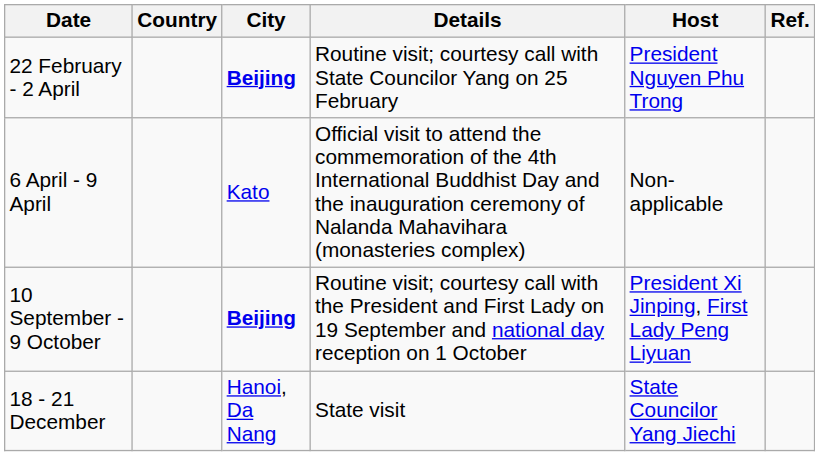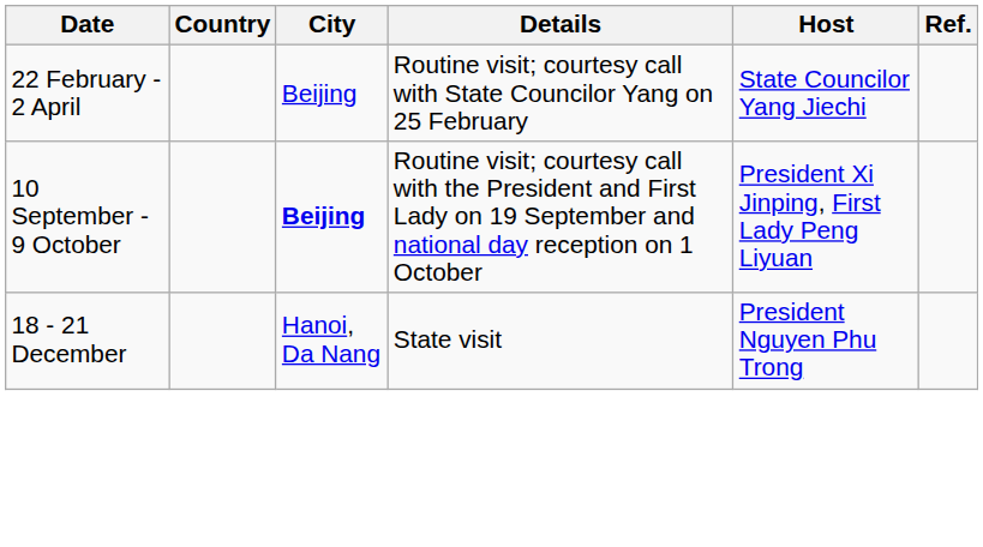 <table class="wikitable sortable" border="1" style="margin: 1em auto 1em auto">
 <tr>
 <th>Date</th>
 <th>Country</th>
 <th>City</th>
 <th>Details</th>
 <th>Host</th>
 <th>Ref.</th>
 </tr>
 <tr>
 <td>22 February - 2 April</td>
 <td></td>
-<td><strong><a href='#'>Beijing</a></strong></td>
+<td><a href='#'>Beijing</a></td>
 <td>Routine visit; courtesy call with State Councilor Yang on 25 February</td>
-<td><a href='#'>President Nguyen Phu Trong</a></td>
-<td></td>
-</tr>
-<tr>
-<td>6 April - 9 April</td>
-<td></td>
-<td><a href='#'>Kato</a></td>
-<td>Official visit to attend the commemoration of the 4th International Buddhist Day and the inauguration ceremony of Nalanda Mahavihara (monasteries complex)</td>
-<td>Non-applicable</td>
+<td><a href='#'>State Councilor Yang Jiechi</a></td>
 <td></td>
 </tr>
 <tr>
 <td>10 September - 9 October</td>
 <td></td>
 <td><strong><a href='#'>Beijing</a></strong></td>
 <td>Routine visit; courtesy call with the President and First Lady on 19 September and <a href='#'>national day</a> reception on 1 October</td>
 <td><a href='#'>President Xi Jinping</a>, <a href='#'>First Lady Peng Liyuan</a></td>
 <td></td>
 </tr>
 <tr>
 <td>18 - 21 December</td>
 <td></td>
 <td><a href='#'>Hanoi</a>, <a href='#'>Da Nang</a></td>
 <td>State visit</td>
-<td><a href='#'>State Councilor Yang Jiechi</a></td>
+<td><a href='#'>President Nguyen Phu Trong</a></td>
 <td></td>
 </tr>
 </table>
